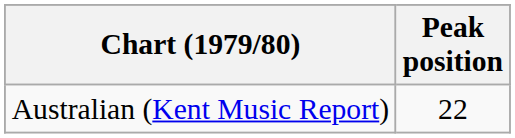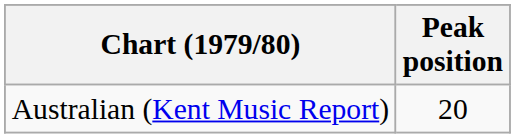 <table class="wikitable">
 <tr>
 <th>Chart (1979/80)</th>
 <th>Peak<br>position</th>
 </tr>
 <tr>
 <td>Australian (<a href='#'>Kent Music Report</a>)</td>
-<td align="center">22</td>
+<td align="center">20</td>
 </tr>
 </table>
